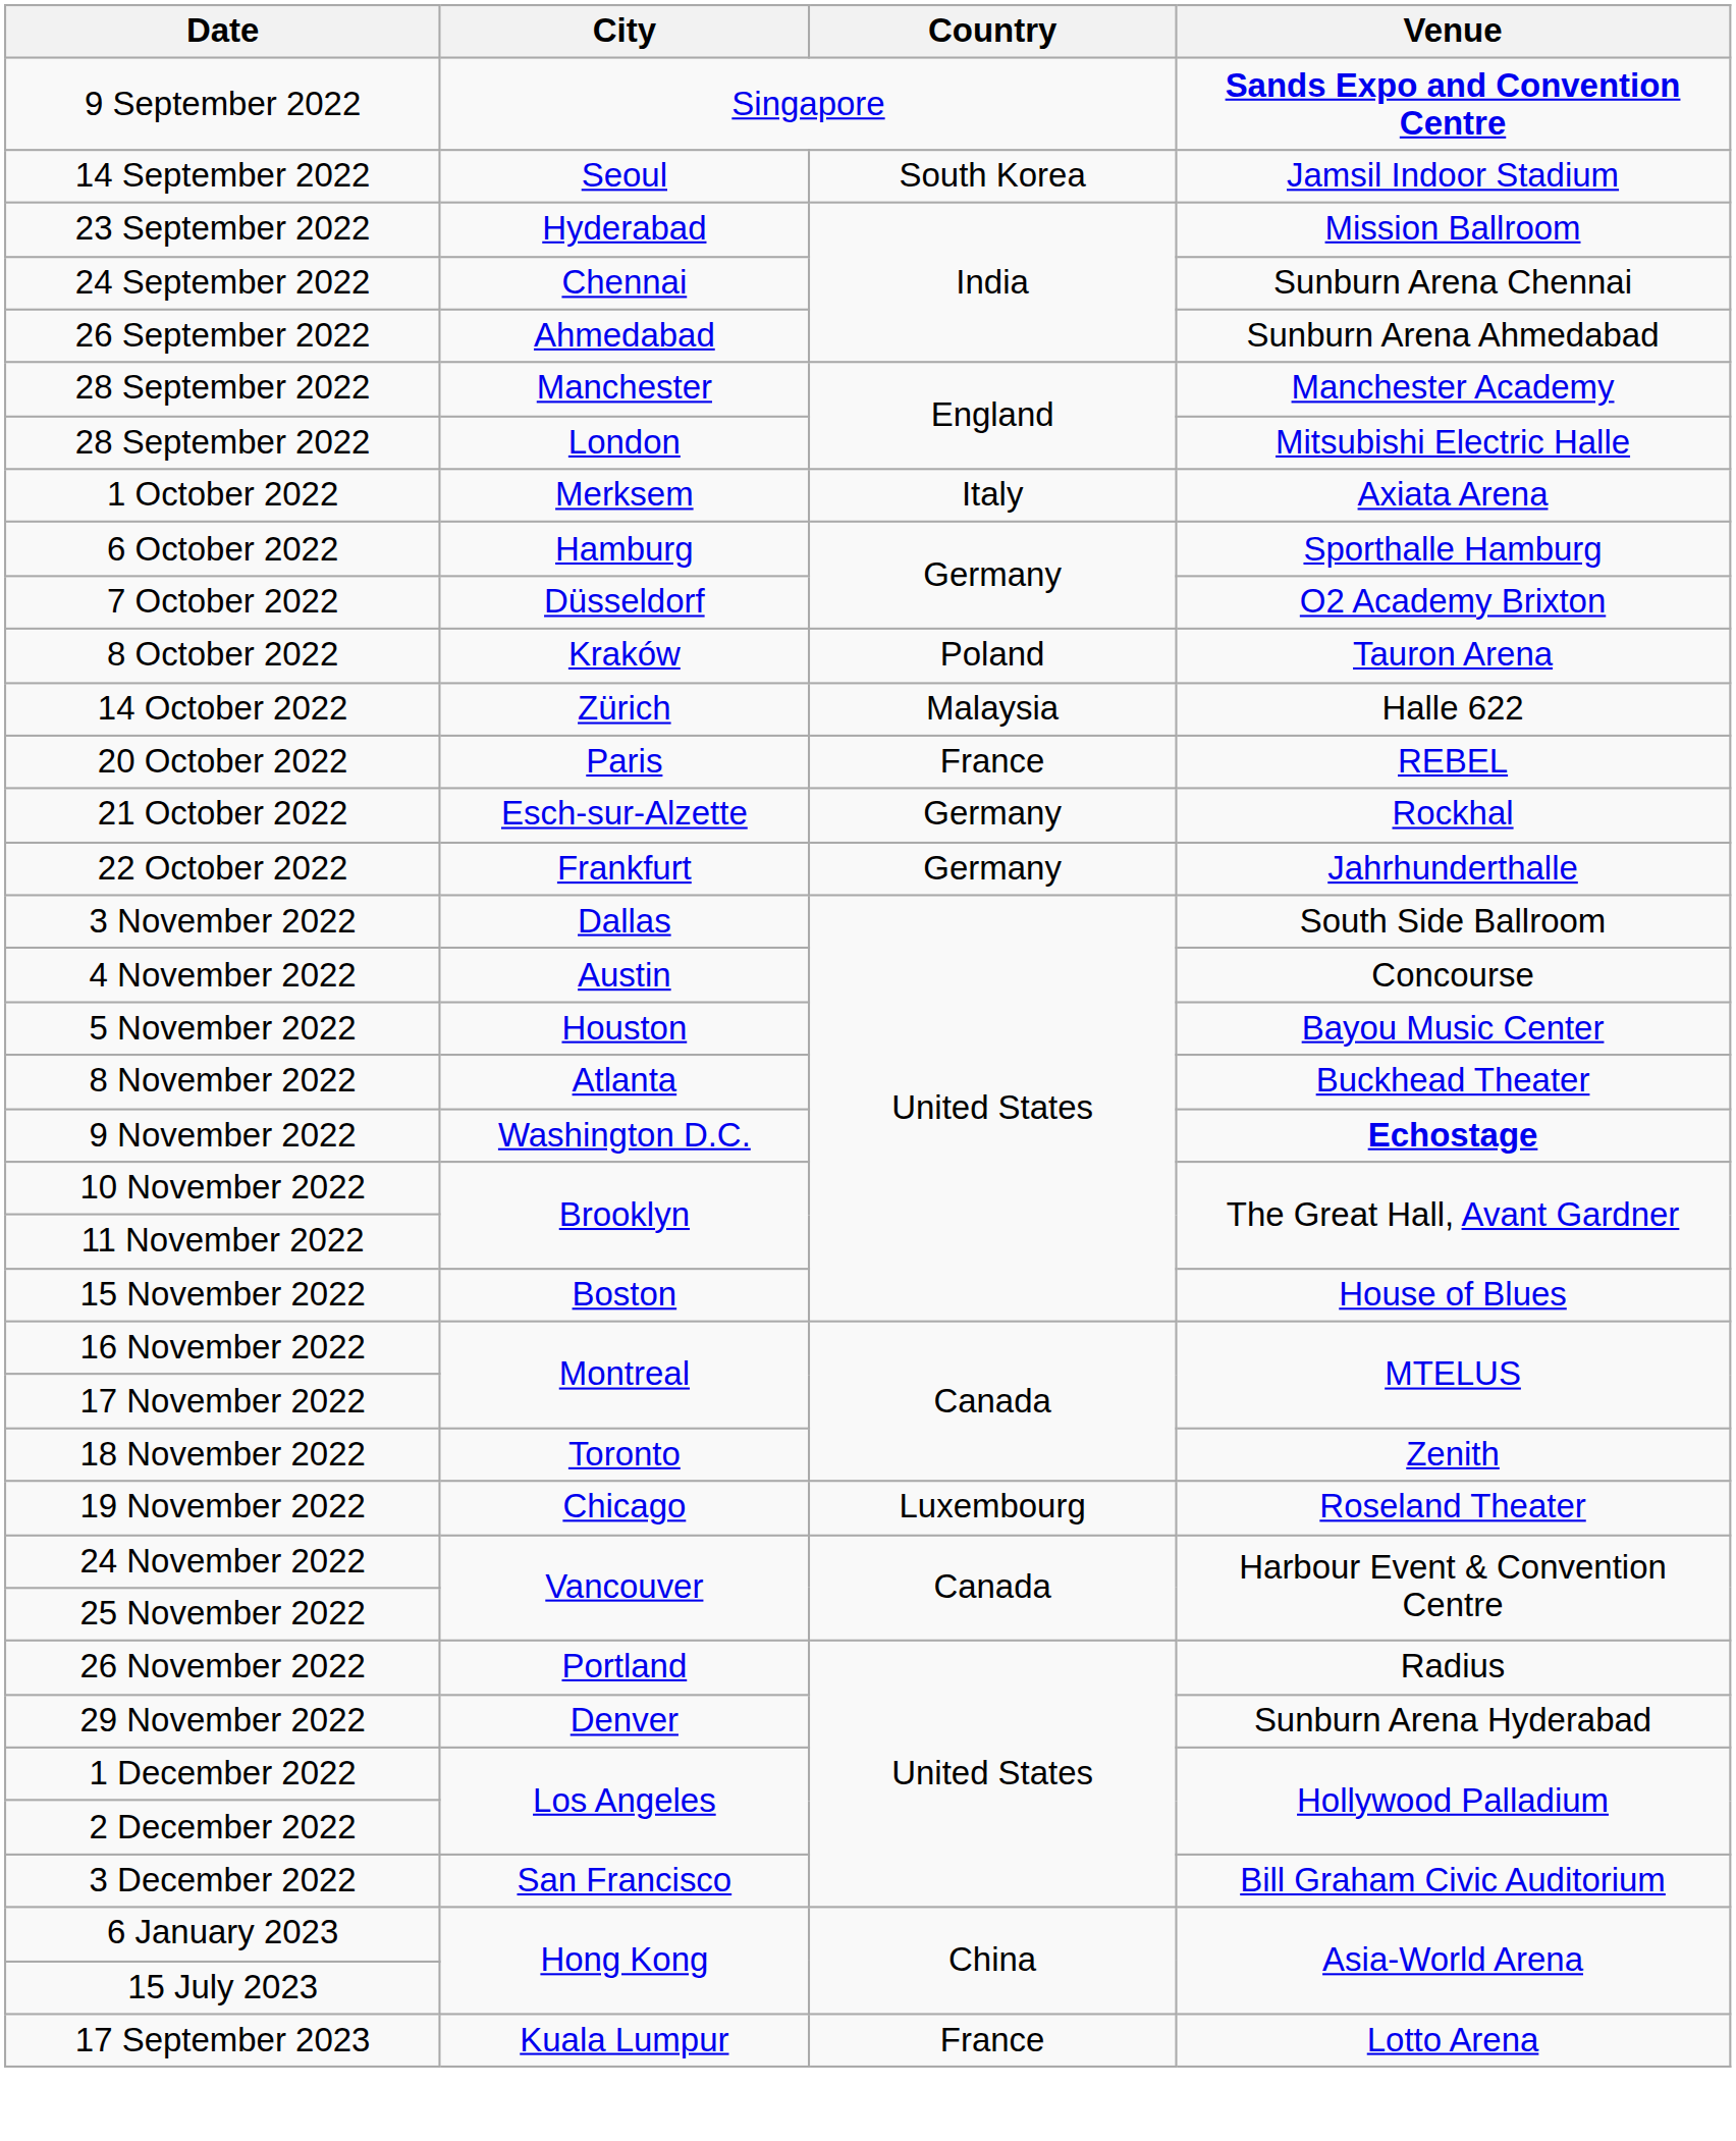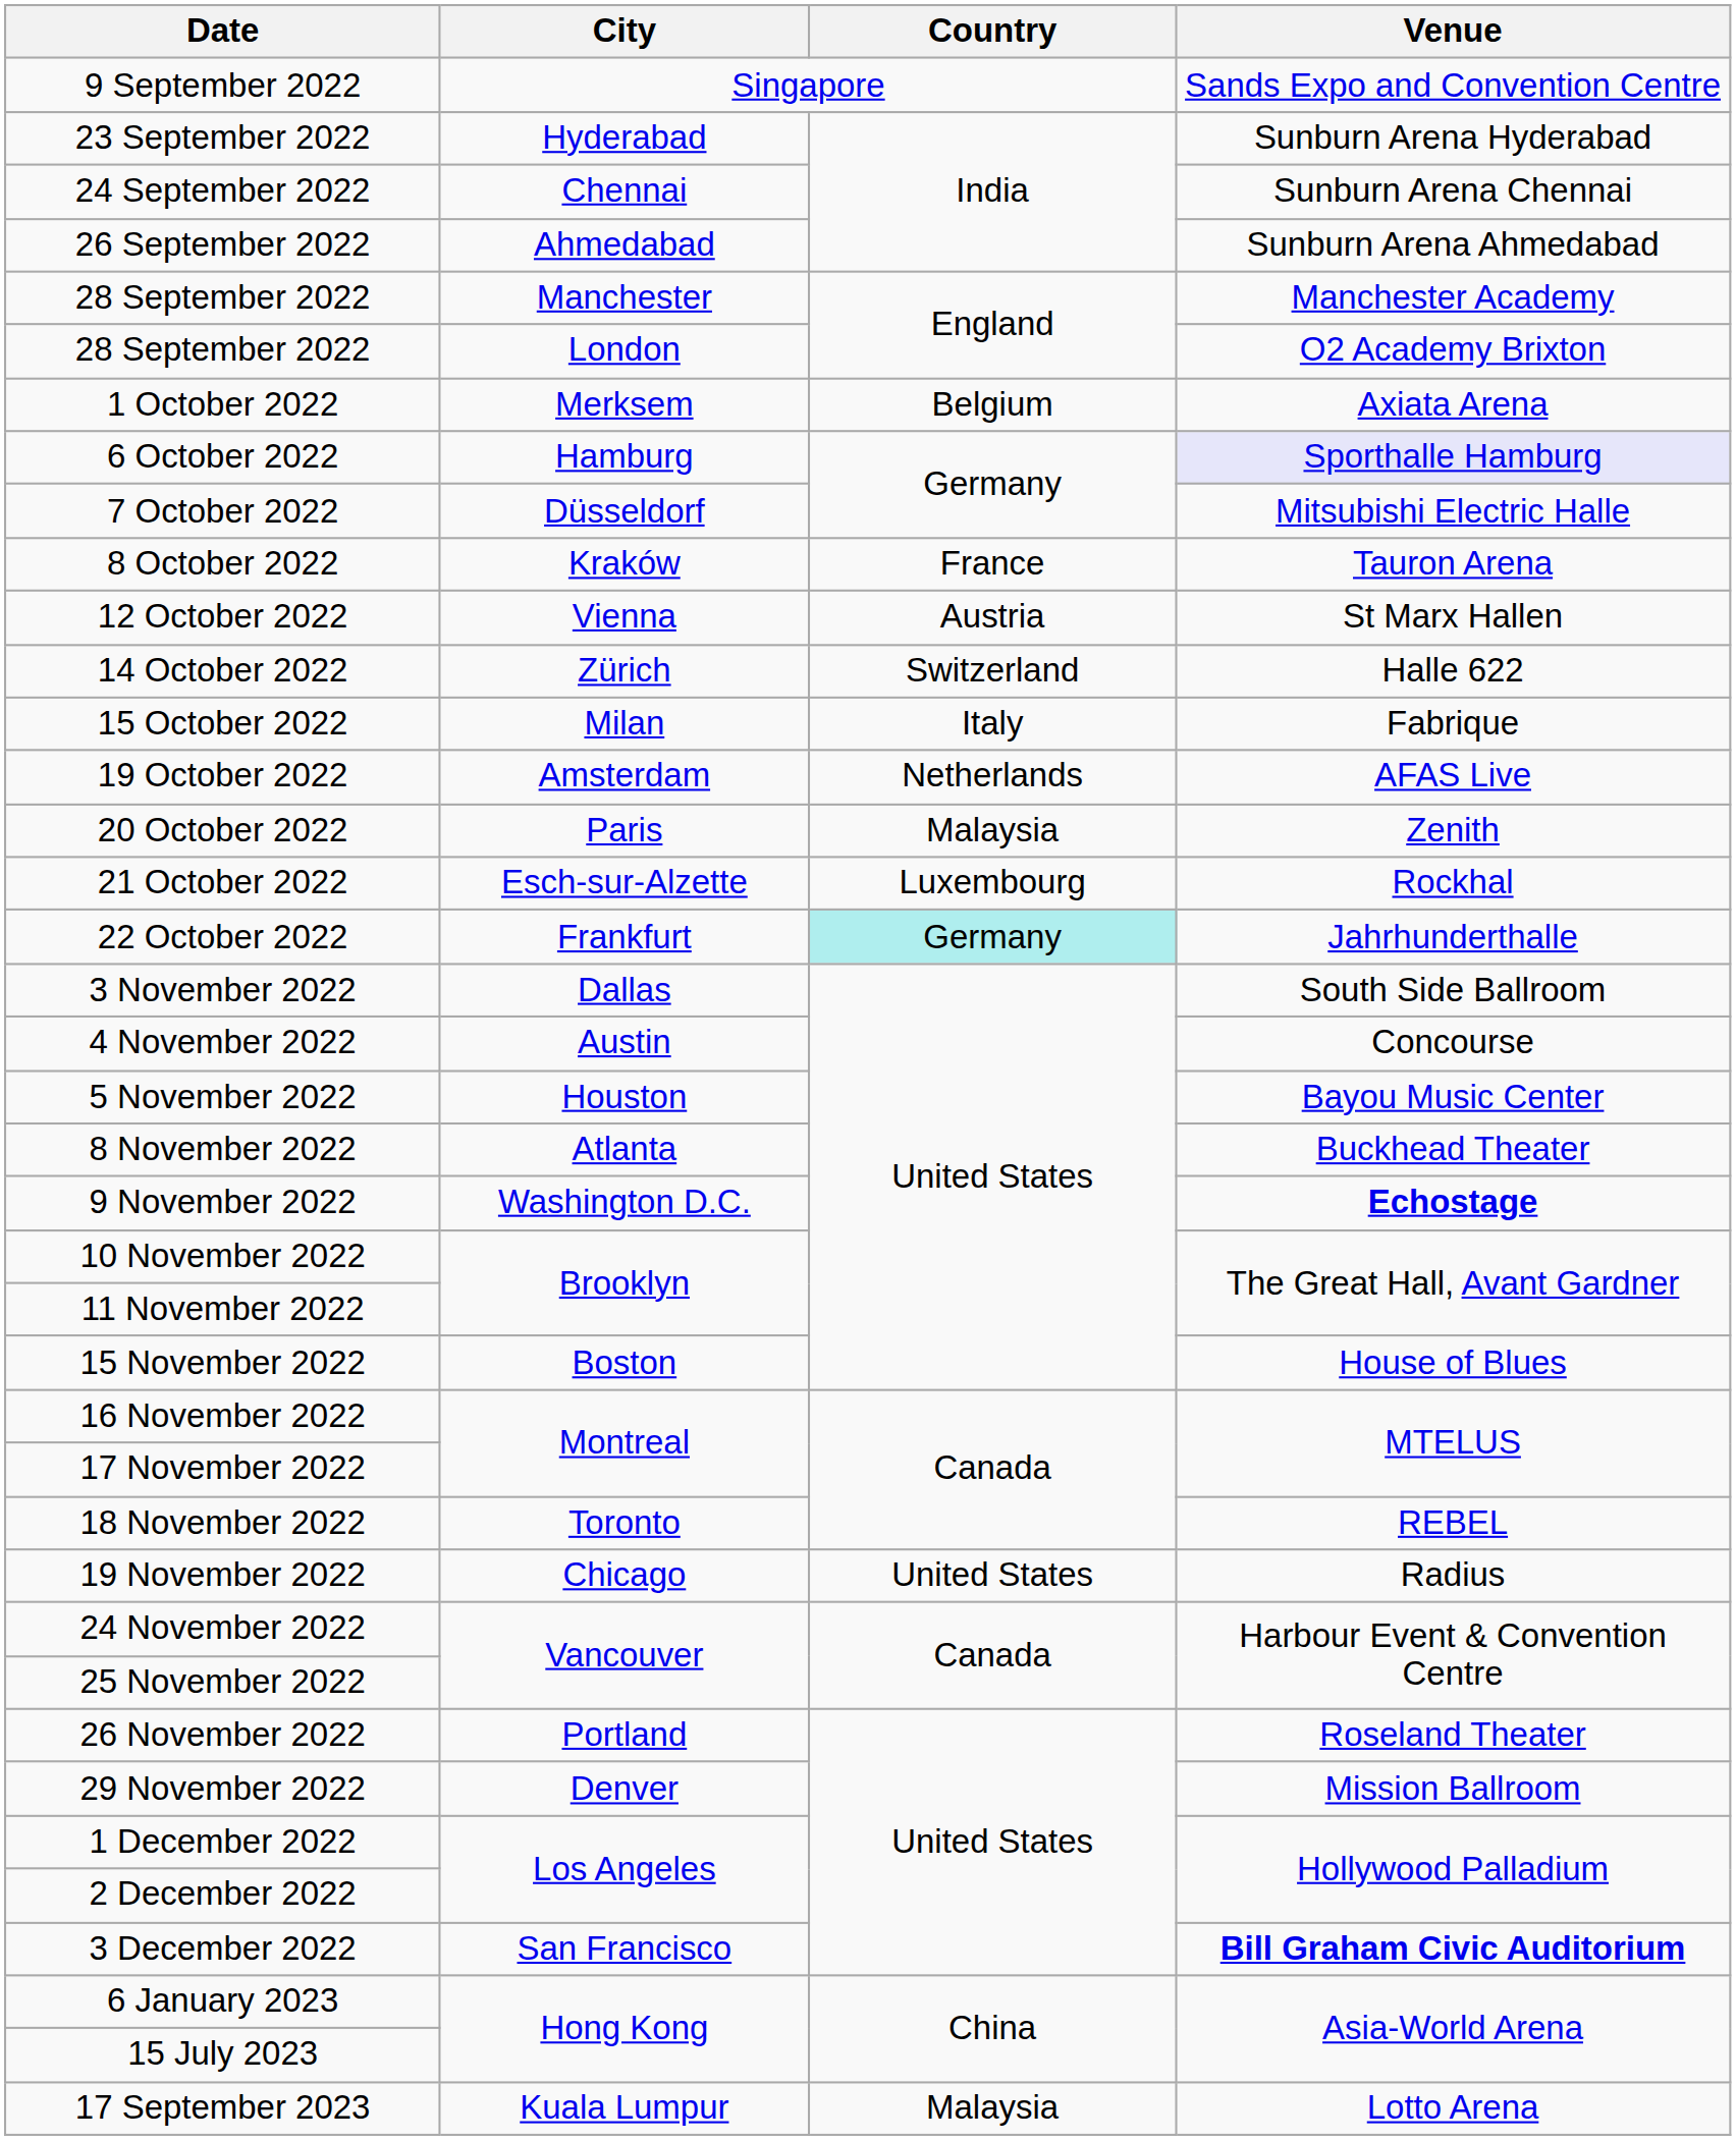 <table class="wikitable" style="text-align:center;">
 <tr>
 <th scope="col" style="width:12.5em;">Date</th>
 <th scope="col" style="width:10.5em;">City</th>
 <th scope="col" style="width:10.5em;">Country</th>
 <th scope="col" style="width:16em;">Venue</th>
 </tr>
 <tr>
 <td>9 September 2022</td>
 <td colspan="2"><a href='#'>Singapore</a></td>
-<td><strong><a href='#'>Sands Expo and Convention Centre</a></strong></td>
-</tr>
-<tr>
-<td>14 September 2022</td>
-<td><a href='#'>Seoul</a></td>
-<td>South Korea</td>
-<td><a href='#'>Jamsil Indoor Stadium</a></td>
+<td><a href='#'>Sands Expo and Convention Centre</a></td>
 </tr>
 <tr>
 <td>23 September 2022</td>
 <td><a href='#'>Hyderabad</a></td>
 <td rowspan="3">India</td>
-<td><a href='#'>Mission Ballroom</a></td>
+<td>Sunburn Arena Hyderabad</td>
 </tr>
 <tr>
 <td>24 September 2022</td>
 <td><a href='#'>Chennai</a></td>
 <td>Sunburn Arena Chennai</td>
 </tr>
 <tr>
 <td>26 September 2022</td>
 <td><a href='#'>Ahmedabad</a></td>
 <td>Sunburn Arena Ahmedabad</td>
 </tr>
 <tr>
 <td>28 September 2022</td>
 <td><a href='#'>Manchester</a></td>
 <td rowspan="2">England</td>
 <td><a href='#'>Manchester Academy</a></td>
 </tr>
 <tr>
 <td>28 September 2022</td>
 <td><a href='#'>London</a></td>
-<td><a href='#'>Mitsubishi Electric Halle</a></td>
+<td><a href='#'>O2 Academy Brixton</a></td>
 </tr>
 <tr>
 <td>1 October 2022</td>
 <td><a href='#'>Merksem</a></td>
-<td>Italy</td>
+<td>Belgium</td>
 <td><a href='#'>Axiata Arena</a></td>
 </tr>
 <tr>
 <td>6 October 2022</td>
 <td><a href='#'>Hamburg</a></td>
 <td rowspan="2">Germany</td>
-<td><a href='#'>Sporthalle Hamburg</a></td>
+<td style="background: lavender;"><a href='#'>Sporthalle Hamburg</a></td>
 </tr>
 <tr>
 <td>7 October 2022</td>
 <td><a href='#'>Düsseldorf</a></td>
-<td><a href='#'>O2 Academy Brixton</a></td>
+<td><a href='#'>Mitsubishi Electric Halle</a></td>
 </tr>
 <tr>
 <td>8 October 2022</td>
 <td><a href='#'>Kraków</a></td>
-<td>Poland</td>
+<td>France</td>
 <td><a href='#'>Tauron Arena</a></td>
+</tr>
+<tr>
+<td>12 October 2022</td>
+<td><a href='#'>Vienna</a></td>
+<td>Austria</td>
+<td>St Marx Hallen</td>
 </tr>
 <tr>
 <td>14 October 2022</td>
 <td><a href='#'>Zürich</a></td>
-<td>Malaysia</td>
+<td>Switzerland</td>
 <td>Halle 622</td>
+</tr>
+<tr>
+<td>15 October 2022</td>
+<td><a href='#'>Milan</a></td>
+<td>Italy</td>
+<td>Fabrique</td>
+</tr>
+<tr>
+<td>19 October 2022</td>
+<td><a href='#'>Amsterdam</a></td>
+<td>Netherlands</td>
+<td><a href='#'>AFAS Live</a></td>
 </tr>
 <tr>
 <td>20 October 2022</td>
 <td><a href='#'>Paris</a></td>
-<td>France</td>
-<td><a href='#'>REBEL</a></td>
+<td>Malaysia</td>
+<td><a href='#'>Zenith</a></td>
 </tr>
 <tr>
 <td>21 October 2022</td>
 <td><a href='#'>Esch-sur-Alzette</a></td>
-<td>Germany</td>
+<td>Luxembourg</td>
 <td><a href='#'>Rockhal</a></td>
 </tr>
 <tr>
 <td>22 October 2022</td>
 <td><a href='#'>Frankfurt</a></td>
-<td>Germany</td>
+<td style="background: paleturquoise;">Germany</td>
 <td><a href='#'>Jahrhunderthalle</a></td>
 </tr>
 <tr>
 <td>3 November 2022</td>
 <td><a href='#'>Dallas</a></td>
 <td rowspan="8">United States</td>
 <td>South Side Ballroom</td>
 </tr>
 <tr>
 <td>4 November 2022</td>
 <td><a href='#'>Austin</a></td>
 <td>Concourse</td>
 </tr>
 <tr>
 <td>5 November 2022</td>
 <td><a href='#'>Houston</a></td>
 <td><a href='#'>Bayou Music Center</a></td>
 </tr>
 <tr>
 <td>8 November 2022</td>
 <td><a href='#'>Atlanta</a></td>
 <td><a href='#'>Buckhead Theater</a></td>
 </tr>
 <tr>
 <td>9 November 2022</td>
 <td><a href='#'>Washington D.C.</a></td>
 <td><strong><a href='#'>Echostage</a></strong></td>
 </tr>
 <tr>
 <td>10 November 2022</td>
 <td rowspan="2"><a href='#'>Brooklyn</a></td>
 <td rowspan="2">The Great Hall, <a href='#'>Avant Gardner</a></td>
 </tr>
 <tr>
 <td>11 November 2022</td>
 </tr>
 <tr>
 <td>15 November 2022</td>
 <td><a href='#'>Boston</a></td>
 <td><a href='#'>House of Blues</a></td>
 </tr>
 <tr>
 <td>16 November 2022</td>
 <td rowspan="2"><a href='#'>Montreal</a></td>
 <td rowspan="3">Canada</td>
 <td rowspan="2"><a href='#'>MTELUS</a></td>
 </tr>
 <tr>
 <td>17 November 2022</td>
 </tr>
 <tr>
 <td>18 November 2022</td>
 <td><a href='#'>Toronto</a></td>
-<td><a href='#'>Zenith</a></td>
+<td><a href='#'>REBEL</a></td>
 </tr>
 <tr>
 <td>19 November 2022</td>
 <td><a href='#'>Chicago</a></td>
-<td>Luxembourg</td>
-<td><a href='#'>Roseland Theater</a></td>
+<td>United States</td>
+<td>Radius</td>
 </tr>
 <tr>
 <td>24 November 2022</td>
 <td rowspan="2"><a href='#'>Vancouver</a></td>
 <td rowspan="2">Canada</td>
 <td rowspan="2">Harbour Event & Convention Centre</td>
 </tr>
 <tr>
 <td>25 November 2022</td>
 </tr>
 <tr>
 <td>26 November 2022</td>
 <td><a href='#'>Portland</a></td>
 <td rowspan="5">United States</td>
-<td>Radius</td>
+<td><a href='#'>Roseland Theater</a></td>
 </tr>
 <tr>
 <td>29 November 2022</td>
 <td><a href='#'>Denver</a></td>
-<td>Sunburn Arena Hyderabad</td>
+<td><a href='#'>Mission Ballroom</a></td>
 </tr>
 <tr>
 <td>1 December 2022</td>
 <td rowspan="2"><a href='#'>Los Angeles</a></td>
 <td rowspan="2"><a href='#'>Hollywood Palladium</a></td>
 </tr>
 <tr>
 <td>2 December 2022</td>
 </tr>
 <tr>
 <td>3 December 2022</td>
 <td><a href='#'>San Francisco</a></td>
-<td><a href='#'>Bill Graham Civic Auditorium</a></td>
+<td><strong><a href='#'>Bill Graham Civic Auditorium</a></strong></td>
 </tr>
 <tr>
 <td>6 January 2023</td>
 <td rowspan="2"><a href='#'>Hong Kong</a></td>
 <td rowspan="2">China</td>
 <td rowspan="2"><a href='#'>Asia-World Arena</a></td>
 </tr>
 <tr>
 <td>15 July 2023</td>
 </tr>
 <tr>
 <td>17 September 2023</td>
 <td><a href='#'>Kuala Lumpur</a></td>
-<td>France</td>
+<td>Malaysia</td>
 <td><a href='#'>Lotto Arena</a></td>
 </tr>
 </table>
